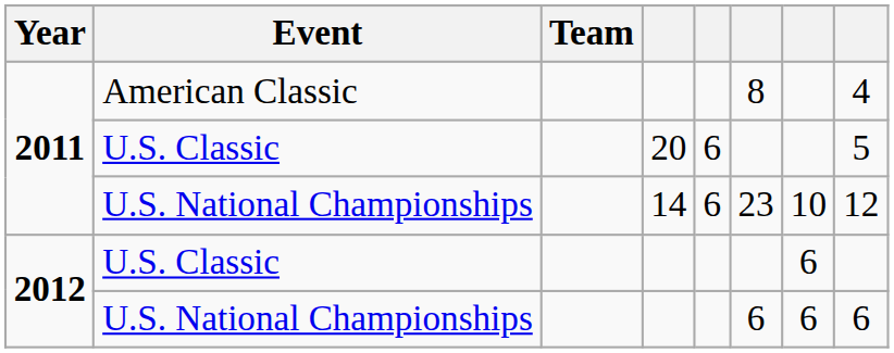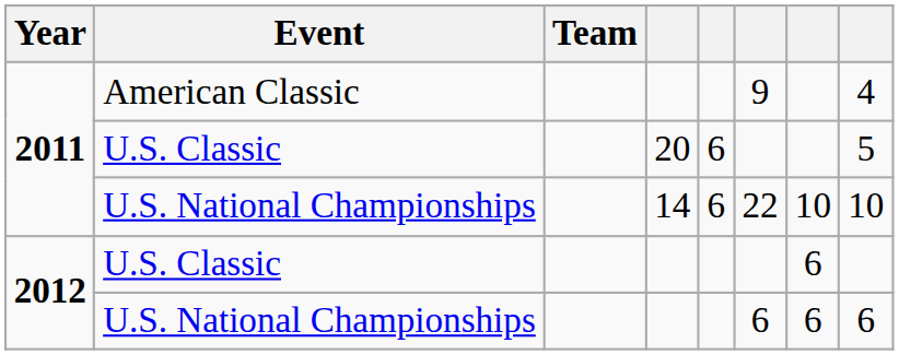 <table class="wikitable" style="text-align:center;">
 <tr>
 <th scope="col" align=center>Year</th>
 <th scope="col" align=center>Event</th>
 <th scope="col">Team</th>
 <th scope="col"></th>
 <th scope="col"><a href='#'></a></th>
 <th scope="col"><a href='#'></a></th>
 <th scope="col"><a href='#'></a></th>
 <th scope="col"><a href='#'></a></th>
 </tr>
 <tr>
 <td rowspan="3"><strong>2011</strong></td>
 <td scope="row" align=left>American Classic</td>
 <td></td>
 <td></td>
 <td></td>
-<td>8</td>
+<td>9</td>
 <td></td>
 <td>4</td>
 </tr>
 <tr>
 <td scope="row" align=left><a href='#'>U.S. Classic</a></td>
 <td></td>
 <td>20</td>
 <td>6</td>
 <td></td>
 <td></td>
 <td>5</td>
 </tr>
 <tr>
 <td scope="row" align=left><a href='#'>U.S. National Championships</a></td>
 <td></td>
 <td>14</td>
 <td>6</td>
-<td>23</td>
+<td>22</td>
 <td>10</td>
-<td>12</td>
+<td>10</td>
 </tr>
 <tr>
 <td rowspan="2"><strong>2012</strong></td>
 <td scope="row" align=left><a href='#'>U.S. Classic</a></td>
 <td></td>
 <td></td>
 <td></td>
 <td></td>
 <td>6</td>
 <td></td>
 </tr>
 <tr>
 <td scope="row" align=left><a href='#'>U.S. National Championships</a></td>
 <td></td>
 <td></td>
 <td></td>
 <td>6</td>
 <td>6</td>
 <td>6</td>
 </tr>
 </table>
